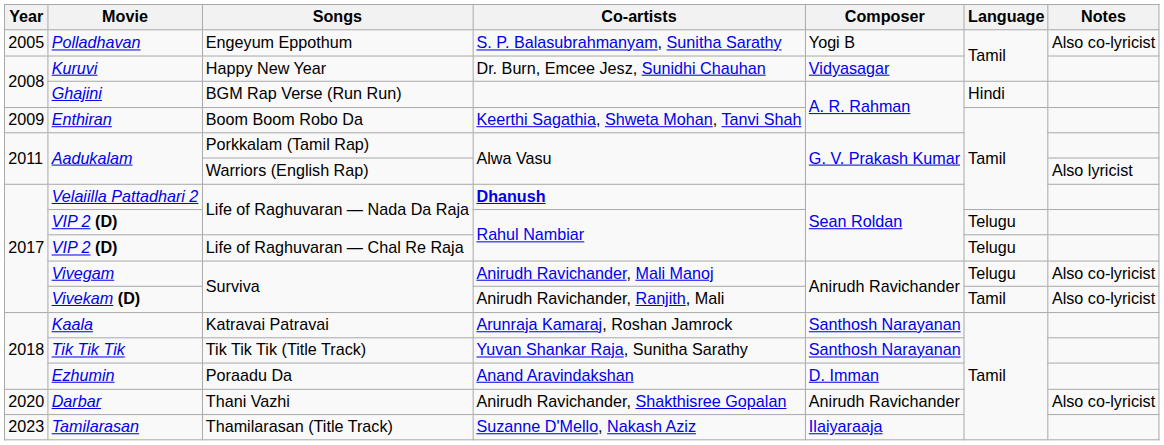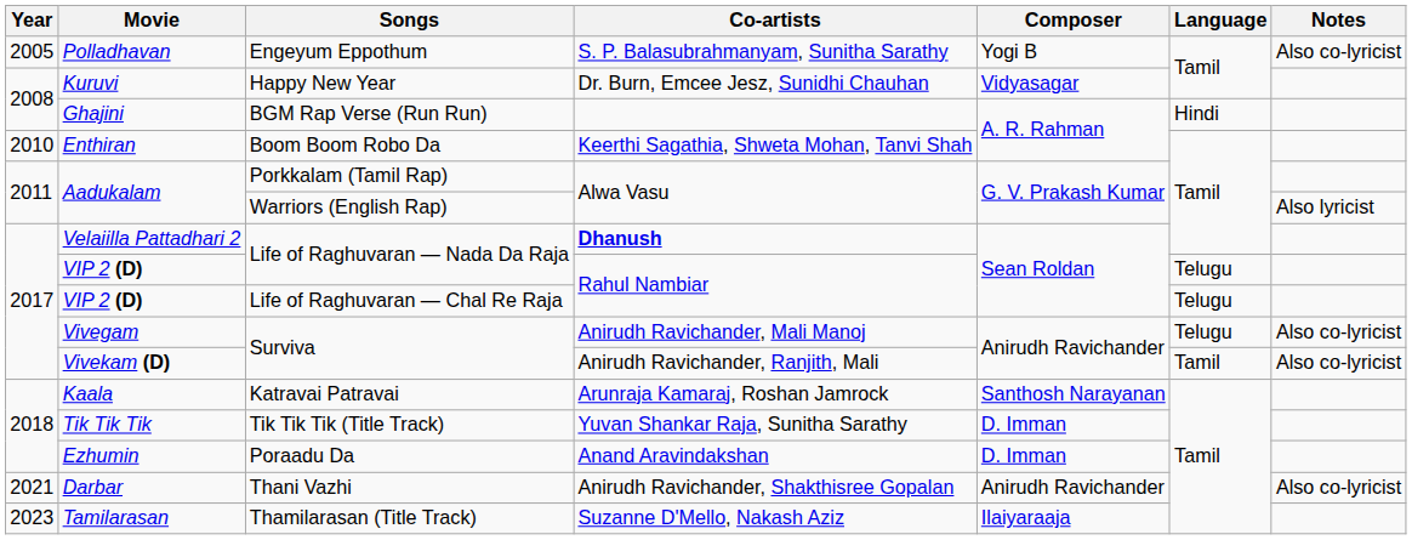 <table class="wikitable">
 <tr>
 <th>Year</th>
 <th>Movie</th>
 <th>Songs</th>
 <th>Co-artists</th>
 <th>Composer</th>
 <th>Language</th>
 <th>Notes</th>
 </tr>
 <tr>
 <td>2005</td>
 <td><em><a href='#'>Polladhavan</a></em></td>
 <td>Engeyum Eppothum</td>
 <td><a href='#'>S. P. Balasubrahmanyam</a>, <a href='#'>Sunitha Sarathy</a></td>
 <td>Yogi B</td>
 <td rowspan=2>Tamil</td>
 <td>Also co-lyricist</td>
 </tr>
 <tr>
 <td rowspan=2>2008</td>
 <td><em><a href='#'>Kuruvi</a></em></td>
 <td>Happy New Year</td>
 <td>Dr. Burn, Emcee Jesz, <a href='#'>Sunidhi Chauhan</a></td>
 <td><a href='#'>Vidyasagar</a></td>
 <td></td>
 </tr>
 <tr>
 <td><em><a href='#'>Ghajini</a></em></td>
 <td>BGM Rap Verse (Run Run)</td>
 <td></td>
 <td rowspan=2><a href='#'>A. R. Rahman</a></td>
 <td>Hindi</td>
 <td></td>
 </tr>
 <tr>
-<td>2009</td>
+<td>2010</td>
 <td><em><a href='#'>Enthiran</a></em></td>
 <td>Boom Boom Robo Da</td>
 <td><a href='#'>Keerthi Sagathia</a>, <a href='#'>Shweta Mohan</a>, <a href='#'>Tanvi Shah</a></td>
 <td rowspan=4>Tamil</td>
 <td></td>
 </tr>
 <tr>
 <td rowspan=2>2011</td>
 <td rowspan=2><em><a href='#'>Aadukalam</a></em></td>
 <td>Porkkalam (Tamil Rap)</td>
 <td rowspan=2>Alwa Vasu</td>
 <td rowspan=2><a href='#'>G. V. Prakash Kumar</a></td>
 <td></td>
 </tr>
 <tr>
 <td>Warriors (English Rap)</td>
 <td>Also lyricist</td>
 </tr>
 <tr>
 <td rowspan=5>2017</td>
 <td><em><a href='#'>Velaiilla Pattadhari 2</a></em></td>
 <td rowspan=2>Life of Raghuvaran — Nada Da Raja</td>
 <td><strong><a href='#'>Dhanush</a></strong></td>
 <td rowspan=3><a href='#'>Sean Roldan</a></td>
 <td></td>
 </tr>
 <tr>
 <td><em><a href='#'>VIP 2</a></em> <strong>(D)</strong></td>
 <td rowspan=2><a href='#'>Rahul Nambiar</a></td>
 <td>Telugu</td>
 <td></td>
 </tr>
 <tr>
 <td><em><a href='#'>VIP 2</a></em> <strong>(D)</strong></td>
 <td>Life of Raghuvaran — Chal Re Raja</td>
 <td>Telugu</td>
 <td></td>
 </tr>
 <tr>
 <td><em><a href='#'>Vivegam</a></em></td>
 <td rowspan=2>Surviva</td>
 <td><a href='#'>Anirudh Ravichander</a>, <a href='#'>Mali Manoj</a></td>
 <td rowspan=2>Anirudh Ravichander</td>
 <td>Telugu</td>
 <td>Also co-lyricist</td>
 </tr>
 <tr>
 <td><em><a href='#'>Vivekam</a></em> <strong>(D)</strong></td>
 <td>Anirudh Ravichander, <a href='#'>Ranjith</a>, Mali</td>
 <td>Tamil</td>
 <td>Also co-lyricist</td>
 </tr>
 <tr>
 <td rowspan=3>2018</td>
 <td><em><a href='#'>Kaala</a></em></td>
 <td>Katravai Patravai</td>
 <td><a href='#'>Arunraja Kamaraj</a>, Roshan Jamrock</td>
 <td><a href='#'>Santhosh Narayanan</a></td>
 <td rowspan=5>Tamil</td>
 <td></td>
 </tr>
 <tr>
 <td><em><a href='#'>Tik Tik Tik</a></em></td>
 <td>Tik Tik Tik (Title Track)</td>
 <td><a href='#'>Yuvan Shankar Raja</a>, Sunitha Sarathy</td>
-<td><a href='#'>Santhosh Narayanan</a></td>
+<td><a href='#'>D. Imman</a></td>
 <td></td>
 </tr>
 <tr>
 <td><em><a href='#'>Ezhumin</a></em></td>
 <td>Poraadu Da</td>
 <td><a href='#'>Anand Aravindakshan</a></td>
 <td><a href='#'>D. Imman</a></td>
 <td></td>
 </tr>
 <tr>
-<td>2020</td>
+<td>2021</td>
 <td><em><a href='#'>Darbar</a></em></td>
 <td>Thani Vazhi</td>
 <td>Anirudh Ravichander, <a href='#'>Shakthisree Gopalan</a></td>
 <td>Anirudh Ravichander</td>
 <td>Also co-lyricist</td>
 </tr>
 <tr>
 <td>2023</td>
 <td><em><a href='#'>Tamilarasan</a></em></td>
 <td>Thamilarasan (Title Track)</td>
 <td><a href='#'>Suzanne D'Mello</a>, <a href='#'>Nakash Aziz</a></td>
 <td><a href='#'>Ilaiyaraaja</a></td>
 <td></td>
 </tr>
 </table>
